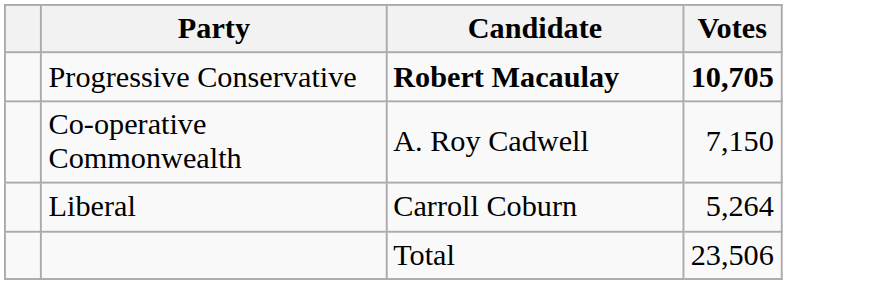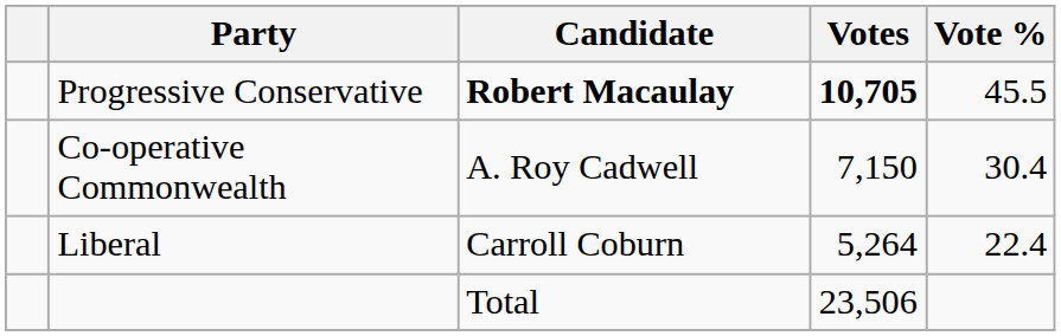 <table class="wikitable">
 <tr>
 <th></th>
 <th scope="col" width="175">Party</th>
 <th scope="col" width="150">Candidate</th>
 <th>Votes</th>
+<th>Vote %</th>
 </tr>
 <tr>
 <td>   </td>
 <td>Progressive Conservative</td>
 <td><strong>Robert Macaulay</strong></td>
 <td align=right><strong>10,705</strong></td>
+<td align=right>45.5</td>
 </tr>
 <tr |>
 <td>   </td>
 <td>Co-operative Commonwealth</td>
 <td>A. Roy Cadwell</td>
 <td align=right>7,150</td>
+<td align=right>30.4</td>
 </tr>
 <tr |>
 <td>   </td>
 <td>Liberal</td>
 <td>Carroll Coburn</td>
 <td align=right>5,264</td>
+<td align=right>22.4<br></td>
 </tr>
 <tr |>
 <td></td>
 <td></td>
 <td>Total</td>
 <td align=right>23,506</td>
+<td></td>
 </tr>
 </table>
